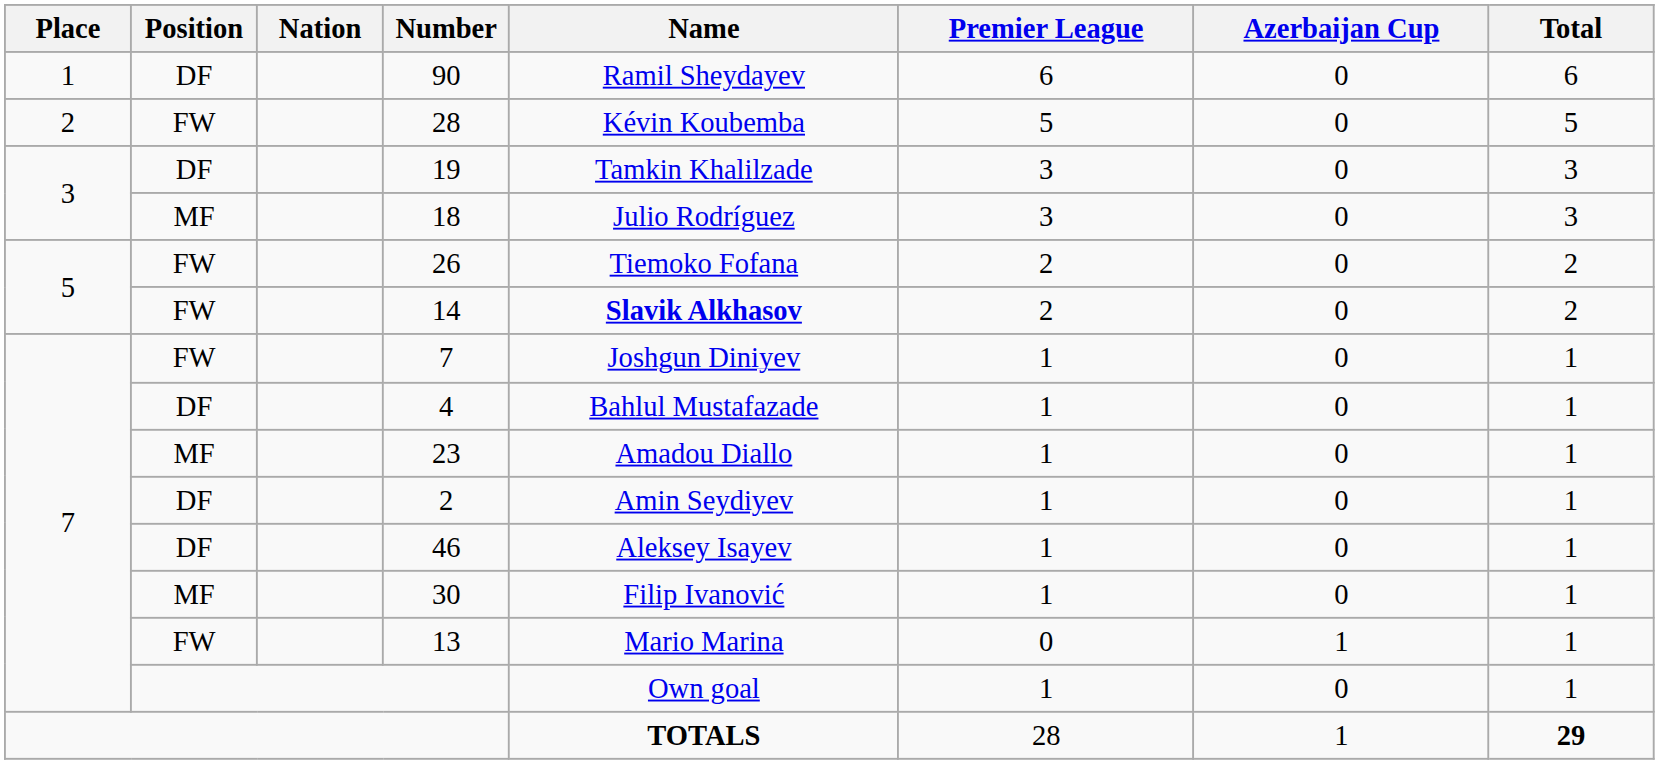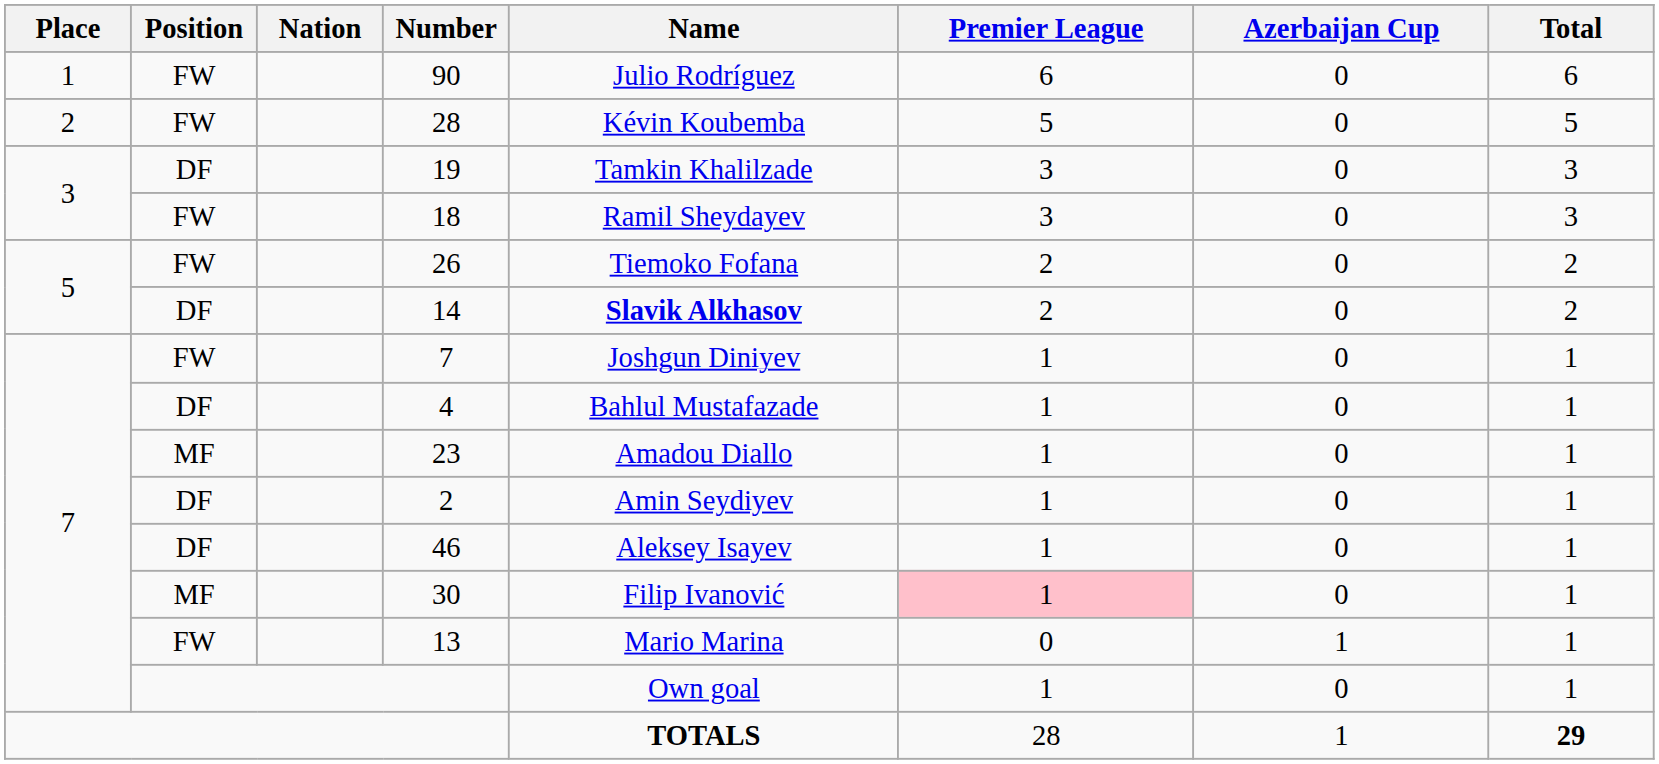 <table class="wikitable" style="font-size: 95%; text-align: center;">
 <tr>
 <th width=60>Place</th>
 <th width=60>Position</th>
 <th width=60>Nation</th>
 <th width=60>Number</th>
 <th width=200>Name</th>
 <th width=150><a href='#'>Premier League</a></th>
 <th width=150><a href='#'>Azerbaijan Cup</a></th>
 <th width=80>Total</th>
 </tr>
 <tr>
 <td>1</td>
-<td>DF</td>
+<td>FW</td>
 <td></td>
 <td>90</td>
-<td><a href='#'>Ramil Sheydayev</a></td>
+<td><a href='#'>Julio Rodríguez</a></td>
 <td>6</td>
 <td>0</td>
 <td>6</td>
 </tr>
 <tr>
 <td>2</td>
 <td>FW</td>
 <td></td>
 <td>28</td>
 <td><a href='#'>Kévin Koubemba</a></td>
 <td>5</td>
 <td>0</td>
 <td>5</td>
 </tr>
 <tr>
 <td rowspan="2">3</td>
 <td>DF</td>
 <td></td>
 <td>19</td>
 <td><a href='#'>Tamkin Khalilzade</a></td>
 <td>3</td>
 <td>0</td>
 <td>3</td>
 </tr>
 <tr>
-<td>MF</td>
+<td>FW</td>
 <td></td>
 <td>18</td>
-<td><a href='#'>Julio Rodríguez</a></td>
+<td><a href='#'>Ramil Sheydayev</a></td>
 <td>3</td>
 <td>0</td>
 <td>3</td>
 </tr>
 <tr>
 <td rowspan="2">5</td>
 <td>FW</td>
 <td></td>
 <td>26</td>
 <td><a href='#'>Tiemoko Fofana</a></td>
 <td>2</td>
 <td>0</td>
 <td>2</td>
 </tr>
 <tr>
-<td>FW</td>
+<td>DF</td>
 <td></td>
 <td>14</td>
 <td><strong><a href='#'>Slavik Alkhasov</a></strong></td>
 <td>2</td>
 <td>0</td>
 <td>2</td>
 </tr>
 <tr>
 <td rowspan="8">7</td>
 <td>FW</td>
 <td></td>
 <td>7</td>
 <td><a href='#'>Joshgun Diniyev</a></td>
 <td>1</td>
 <td>0</td>
 <td>1</td>
 </tr>
 <tr>
 <td>DF</td>
 <td></td>
 <td>4</td>
 <td><a href='#'>Bahlul Mustafazade</a></td>
 <td>1</td>
 <td>0</td>
 <td>1</td>
 </tr>
 <tr>
 <td>MF</td>
 <td></td>
 <td>23</td>
 <td><a href='#'>Amadou Diallo</a></td>
 <td>1</td>
 <td>0</td>
 <td>1</td>
 </tr>
 <tr>
 <td>DF</td>
 <td></td>
 <td>2</td>
 <td><a href='#'>Amin Seydiyev</a></td>
 <td>1</td>
 <td>0</td>
 <td>1</td>
 </tr>
 <tr>
 <td>DF</td>
 <td></td>
 <td>46</td>
 <td><a href='#'>Aleksey Isayev</a></td>
 <td>1</td>
 <td>0</td>
 <td>1</td>
 </tr>
 <tr>
 <td>MF</td>
 <td></td>
 <td>30</td>
 <td><a href='#'>Filip Ivanović</a></td>
-<td>1</td>
+<td style="background: pink;">1</td>
 <td>0</td>
 <td>1</td>
 </tr>
 <tr>
 <td>FW</td>
 <td></td>
 <td>13</td>
 <td><a href='#'>Mario Marina</a></td>
 <td>0</td>
 <td>1</td>
 <td>1</td>
 </tr>
 <tr>
 <td colspan="3"></td>
 <td><a href='#'>Own goal</a></td>
 <td>1</td>
 <td>0</td>
 <td>1</td>
 </tr>
 <tr>
 <td colspan="4"></td>
 <td><strong>TOTALS</strong></td>
 <td>28</td>
 <td>1</td>
 <td><strong>29</strong></td>
 </tr>
 </table>
